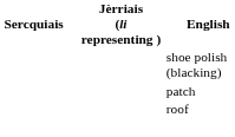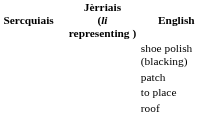 <table>
 <tr>
 <th style="width:100px;">Sercquiais</th>
 <th style="width:100px;">Jèrriais<br>(<em>li</em> representing )</th>
 <th style="width:100px;">English</th>
 </tr>
 <tr>
 <td></td>
 <td></td>
 <td>shoe polish (blacking)</td>
 </tr>
 <tr>
 <td></td>
 <td></td>
 <td>patch</td>
 </tr>
 <tr>
 <td></td>
 <td></td>
+<td>to place</td>
+</tr>
+<tr>
+<td></td>
+<td></td>
 <td>roof</td>
 </tr>
 </table>
